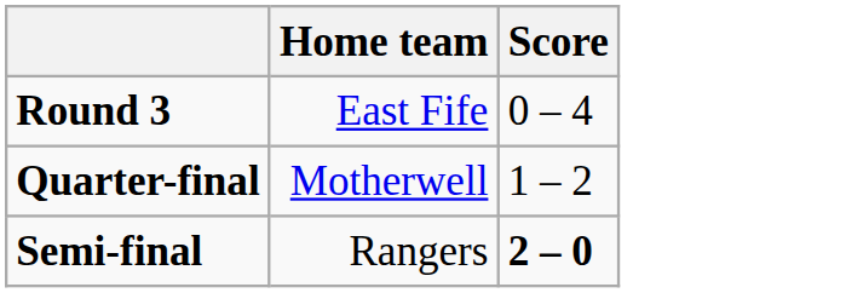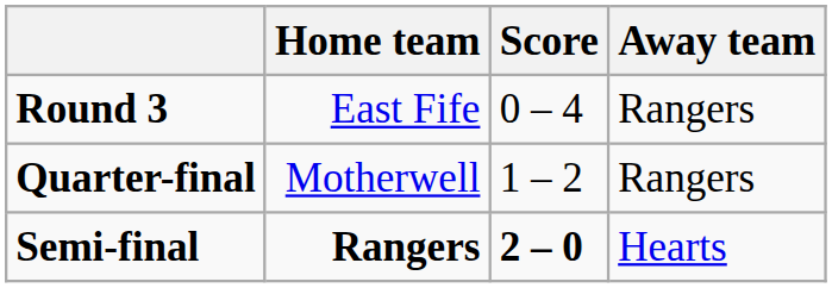 <table class="wikitable" style="font-size: 95%;">
 <tr>
 <th></th>
 <th>Home team</th>
 <th>Score</th>
+<th>Away team</th>
 </tr>
 <tr>
 <td><strong>Round 3</strong></td>
 <td align=right><a href='#'>East Fife</a></td>
 <td>0 – 4</td>
+<td>Rangers</td>
 </tr>
 <tr>
 <td><strong>Quarter-final</strong></td>
 <td align=right><a href='#'>Motherwell</a></td>
 <td>1 – 2</td>
+<td>Rangers</td>
 </tr>
 <tr>
 <td><strong>Semi-final</strong></td>
-<td align=right>Rangers</td>
+<td align=right><strong>Rangers</strong></td>
 <td><strong>2 – 0</strong></td>
+<td><a href='#'>Hearts</a></td>
 </tr>
 </table>
